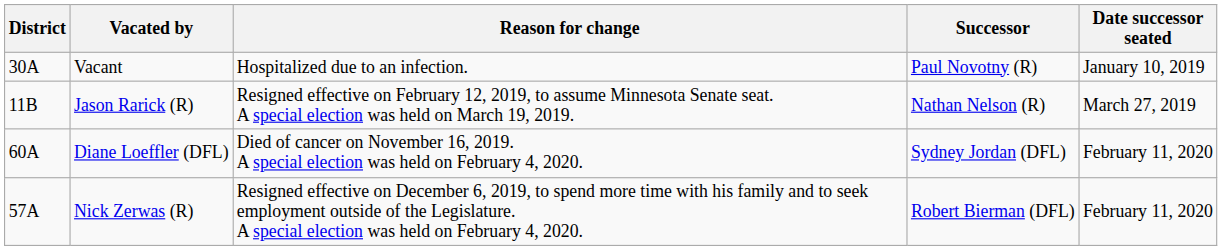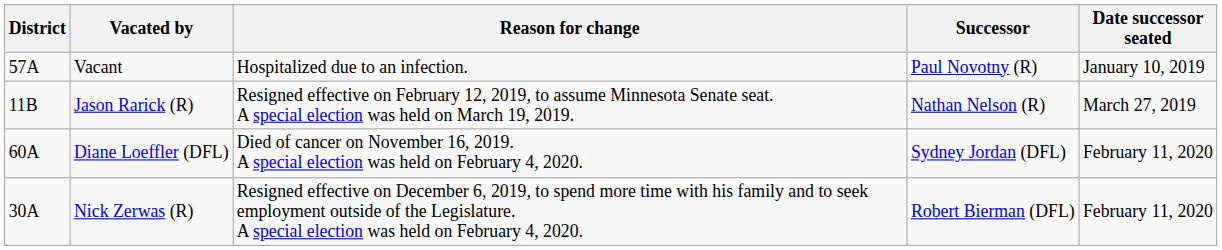 <table class="wikitable">
 <tr>
 <th>District</th>
 <th>Vacated by</th>
 <th style="width:600px">Reason for change</th>
 <th>Successor</th>
 <th>Date successor<br>seated</th>
 </tr>
 <tr>
-<td>30A</td>
+<td>57A</td>
 <td>Vacant</td>
 <td>Hospitalized due to an infection.</td>
 <td><a href='#'>Paul Novotny</a> (R)</td>
 <td>January 10, 2019</td>
 </tr>
 <tr>
 <td>11B</td>
 <td><a href='#'>Jason Rarick</a> (R)</td>
 <td>Resigned effective on February 12, 2019, to assume Minnesota Senate seat.<br>A <a href='#'>special election</a> was held on March 19, 2019.</td>
 <td><a href='#'>Nathan Nelson</a> (R)</td>
 <td>March 27, 2019</td>
 </tr>
 <tr>
 <td>60A</td>
 <td><a href='#'>Diane Loeffler</a> (DFL)</td>
 <td>Died of cancer on November 16, 2019.<br>A <a href='#'>special election</a> was held on February 4, 2020.</td>
 <td><a href='#'>Sydney Jordan</a> (DFL)</td>
 <td>February 11, 2020</td>
 </tr>
 <tr>
-<td>57A</td>
+<td>30A</td>
 <td><a href='#'>Nick Zerwas</a> (R)</td>
 <td>Resigned effective on December 6, 2019, to spend more time with his family and to seek employment outside of the Legislature.<br>A <a href='#'>special election</a> was held on February 4, 2020.</td>
 <td><a href='#'>Robert Bierman</a> (DFL)</td>
 <td>February 11, 2020</td>
 </tr>
 </table>
